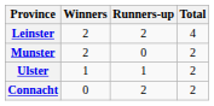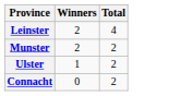 <table class="wikitable plainrowheaders sortable">
 <tr>
 <th scope="col">Province</th>
 <th scope="col">Winners</th>
-<th scope="col">Runners-up</th>
 <th scope="col">Total</th>
 </tr>
 <tr>
 <th scope="row"> <a href='#'>Leinster</a></th>
-<td align="center">2</td>
 <td align="center">2</td>
 <td align="center">4</td>
 </tr>
 <tr>
 <th scope="row"> <a href='#'>Munster</a></th>
 <td align="center">2</td>
-<td align="center">0</td>
 <td align="center">2</td>
 </tr>
 <tr>
 <th scope="row"> <a href='#'>Ulster</a></th>
-<td align="center">1</td>
 <td align="center">1</td>
 <td align="center">2</td>
 </tr>
 <tr>
 <th scope="row"> <a href='#'>Connacht</a></th>
 <td align="center">0</td>
 <td align="center">2</td>
-<td align="center">2</td>
 </tr>
 </table>
